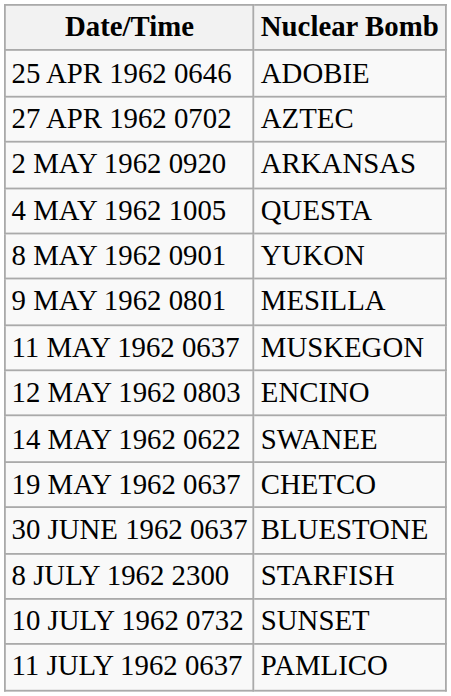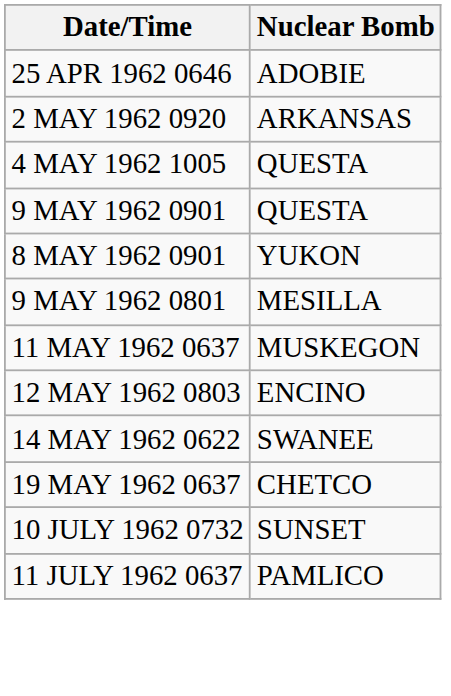 <table class="wikitable">
 <tr>
 <th>Date/Time</th>
 <th>Nuclear Bomb</th>
 </tr>
 <tr>
 <td>25 APR 1962 0646</td>
 <td>ADOBIE</td>
 </tr>
 <tr>
-<td>27 APR 1962 0702</td>
-<td>AZTEC</td>
-</tr>
-<tr>
 <td>2 MAY 1962 0920</td>
 <td>ARKANSAS</td>
 </tr>
 <tr>
 <td>4 MAY 1962 1005</td>
+<td>QUESTA</td>
+</tr>
+<tr>
+<td>9 MAY 1962 0901</td>
 <td>QUESTA</td>
 </tr>
 <tr>
 <td>8 MAY 1962 0901</td>
 <td>YUKON</td>
 </tr>
 <tr>
 <td>9 MAY 1962 0801</td>
 <td>MESILLA</td>
 </tr>
 <tr>
 <td>11 MAY 1962 0637</td>
 <td>MUSKEGON</td>
 </tr>
 <tr>
 <td>12 MAY 1962 0803</td>
 <td>ENCINO</td>
 </tr>
 <tr>
 <td>14 MAY 1962 0622</td>
 <td>SWANEE</td>
 </tr>
 <tr>
 <td>19 MAY 1962 0637</td>
 <td>CHETCO</td>
 </tr>
 <tr>
-<td>30 JUNE 1962 0637</td>
-<td>BLUESTONE</td>
-</tr>
-<tr>
-<td>8 JULY 1962 2300</td>
-<td>STARFISH</td>
-</tr>
-<tr>
 <td>10 JULY 1962 0732</td>
 <td>SUNSET</td>
 </tr>
 <tr>
 <td>11 JULY 1962 0637</td>
 <td>PAMLICO</td>
 </tr>
 </table>
